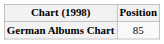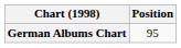 <table class="wikitable plainrowheaders" style="text-align:center;">
 <tr>
 <th scope="col">Chart (1998)</th>
 <th scope="col">Position</th>
 </tr>
 <tr>
 <th scope="row">German Albums Chart</th>
-<td align="center">85</td>
+<td align="center">95</td>
 </tr>
 </table>
